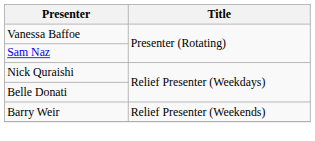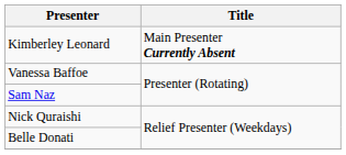 <table class="wikitable" style="font-size:90%; width: 60%;">
 <tr>
 <th scope="col" style="width: 25%;">Presenter</th>
 <th scope="col" style="width: 37%;">Title</th>
+</tr>
+<tr>
+<td>Kimberley Leonard</td>
+<td>Main Presenter <br> <strong><em>Currently Absent</em></strong></td>
 </tr>
 <tr>
 <td>Vanessa Baffoe</td>
 <td rowspan="2">Presenter (Rotating)</td>
 </tr>
 <tr>
 <td><a href='#'>Sam Naz</a></td>
 </tr>
 <tr>
 <td>Nick Quraishi</td>
 <td rowspan="2">Relief Presenter (Weekdays)</td>
 </tr>
 <tr>
 <td>Belle Donati</td>
 </tr>
 <tr>
-<td>Barry Weir</td>
-<td rowspan="1">Relief Presenter (Weekends)</td>
-</tr>
-<tr>
 </tr>
 </table>
